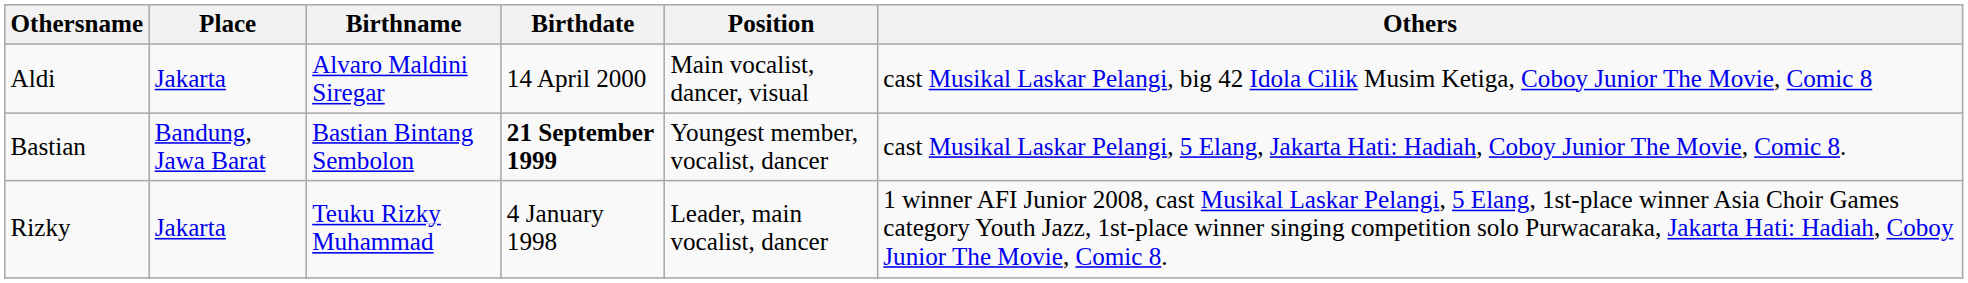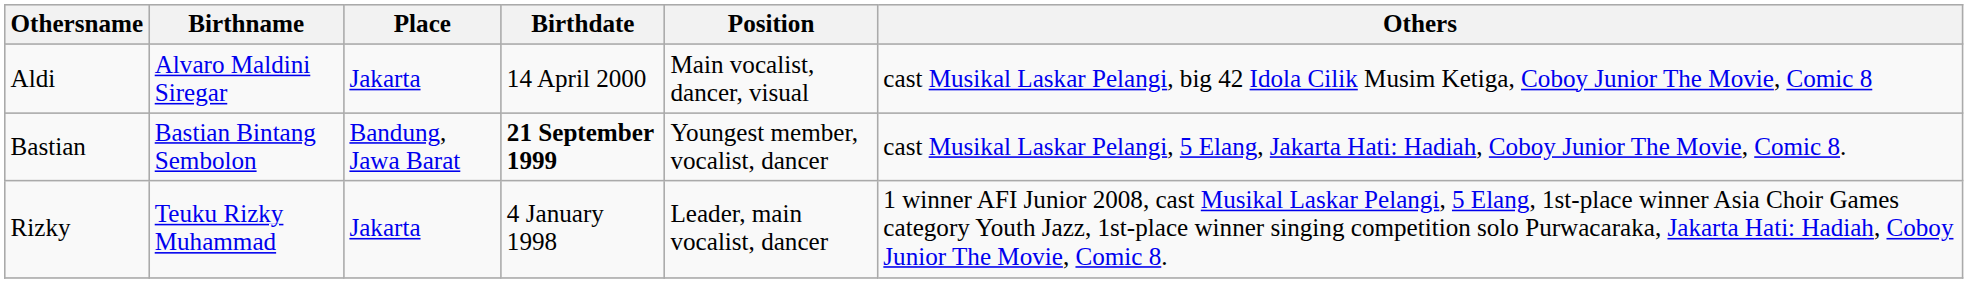 <table Class="wikitable">
 <tr>
 <th>Othersname</th>
+<th>Birthname</th>
 <th>Place</th>
-<th>Birthname</th>
 <th>Birthdate</th>
 <th>Position</th>
 <th>Others</th>
 </tr>
 <tr be>
 <td>Aldi</td>
+<td><a href='#'>Alvaro Maldini Siregar</a></td>
 <td><a href='#'>Jakarta</a></td>
-<td><a href='#'>Alvaro Maldini Siregar</a></td>
 <td>14 April 2000</td>
 <td>Main vocalist, dancer, visual</td>
 <td>cast <a href='#'>Musikal Laskar Pelangi</a>, big 42 <a href='#'>Idola Cilik</a> Musim Ketiga, <a href='#'>Coboy Junior The Movie</a>, <a href='#'>Comic 8</a></td>
 </tr>
 <tr>
 <td>Bastian</td>
+<td><a href='#'>Bastian Bintang Sembolon</a></td>
 <td><a href='#'>Bandung</a>, <a href='#'>Jawa Barat</a></td>
-<td><a href='#'>Bastian Bintang Sembolon</a></td>
 <td><strong>21 September 1999</strong></td>
 <td>Youngest member, vocalist, dancer</td>
 <td>cast <a href='#'>Musikal Laskar Pelangi</a>, <a href='#'>5 Elang</a>, <a href='#'>Jakarta Hati: Hadiah</a>, <a href='#'>Coboy Junior The Movie</a>, <a href='#'>Comic 8</a>.</td>
 </tr>
 <tr>
 <td>Rizky</td>
+<td><a href='#'>Teuku Rizky Muhammad</a></td>
 <td><a href='#'>Jakarta</a></td>
-<td><a href='#'>Teuku Rizky Muhammad</a></td>
 <td>4 January 1998</td>
 <td>Leader, main vocalist, dancer</td>
 <td>1 winner AFI Junior 2008, cast <a href='#'>Musikal Laskar Pelangi</a>, <a href='#'>5 Elang</a>, 1st-place winner Asia Choir Games category Youth Jazz, 1st-place winner singing competition solo Purwacaraka, <a href='#'>Jakarta Hati: Hadiah</a>, <a href='#'>Coboy Junior The Movie</a>, <a href='#'>Comic 8</a>.</td>
 </tr>
 </table>
